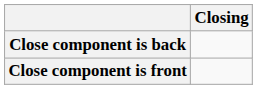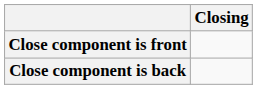 <table class="wikitable">
 <tr>
 <th></th>
 <th>Closing</th>
 </tr>
 <tr>
+<th>Close component is front</th>
+<td> </td>
+</tr>
+<tr>
 <th>Close component is back</th>
 <td> </td>
 </tr>
-<tr>
-<th>Close component is front</th>
-<td> </td>
-</tr>
 </table>
